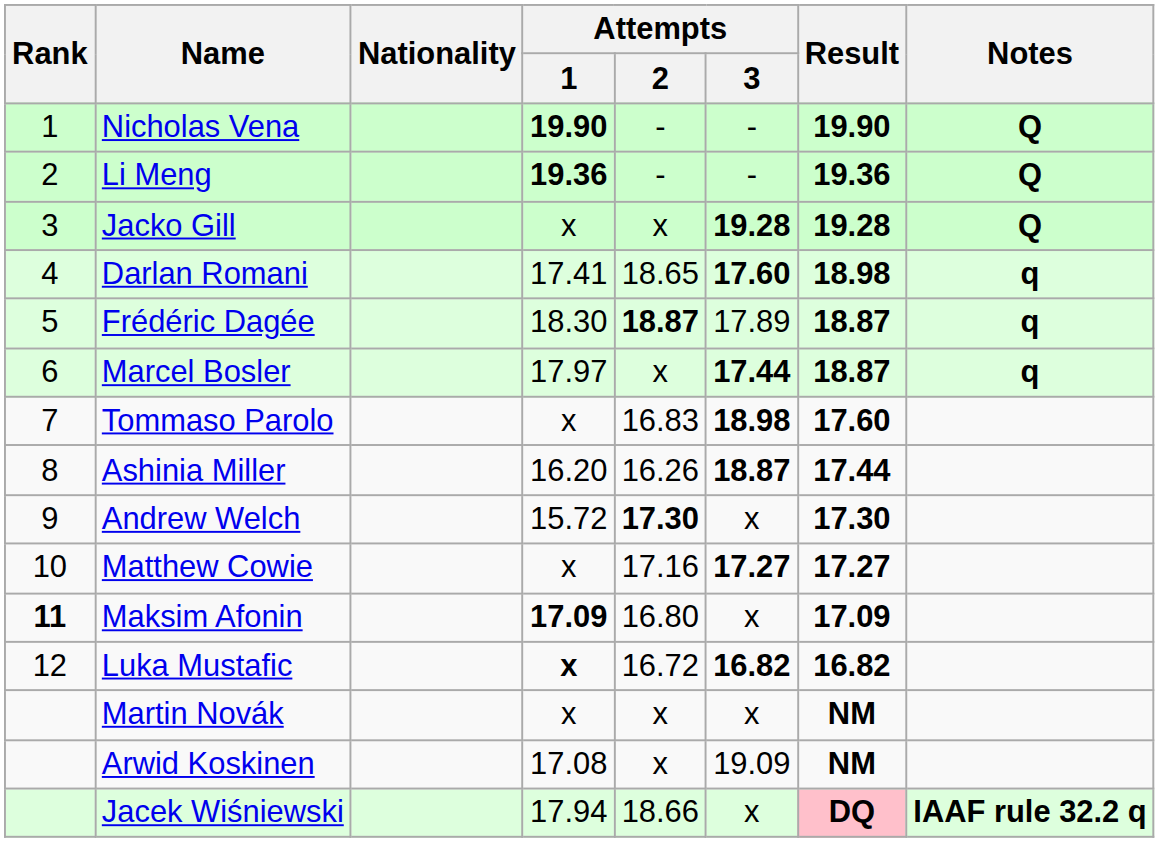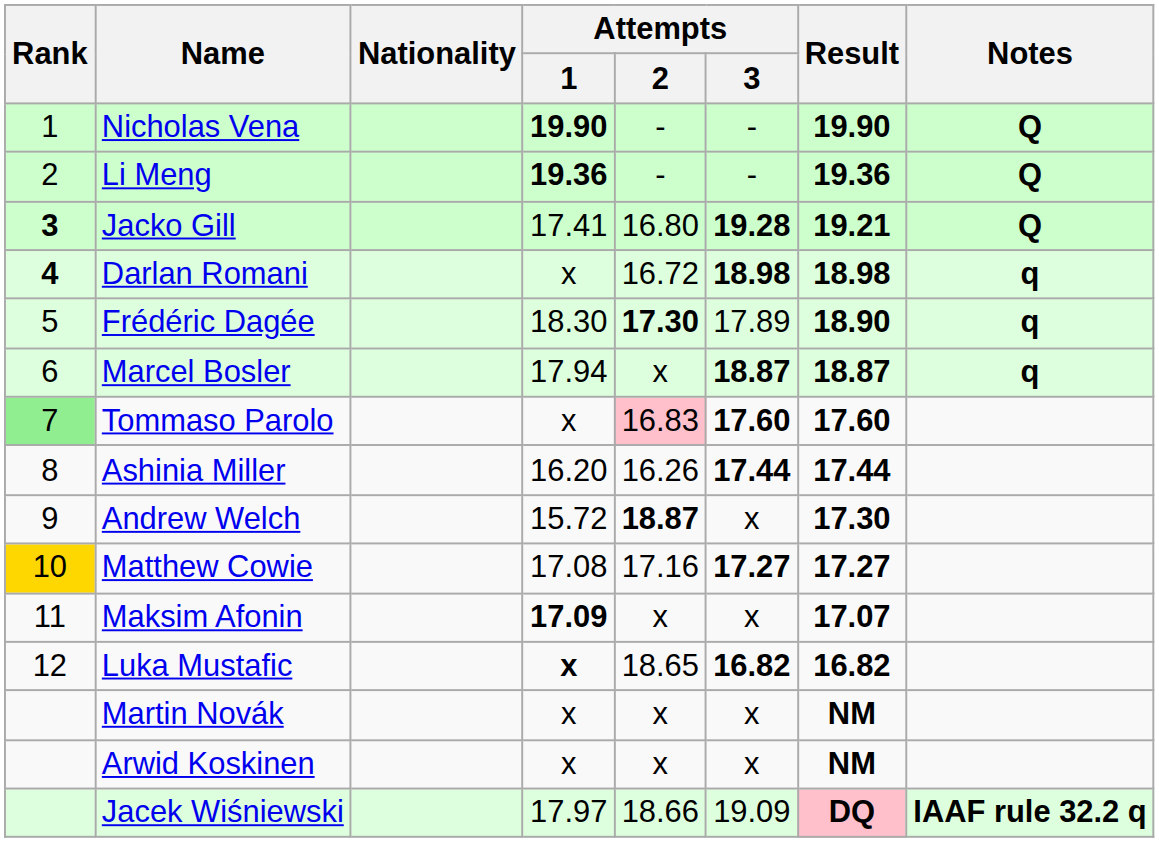 <table class="wikitable sortable" style="text-align:center">
 <tr>
 <th rowspan=2>Rank</th>
 <th rowspan=2>Name</th>
 <th rowspan=2>Nationality</th>
 <th colspan=3>Attempts</th>
 <th rowspan=2>Result</th>
 <th rowspan=2>Notes</th>
 </tr>
 <tr>
 <th>1</th>
 <th>2</th>
 <th>3</th>
 </tr>
 <tr bgcolor=ccffcc>
 <td>1</td>
 <td align=left><a href='#'>Nicholas Vena</a></td>
 <td align=left></td>
 <td><strong>19.90</strong></td>
 <td>-</td>
 <td>-</td>
 <td><strong>19.90</strong></td>
 <td><strong>Q</strong></td>
 </tr>
 <tr bgcolor=ccffcc>
 <td>2</td>
 <td align=left><a href='#'>Li Meng</a></td>
 <td align=left></td>
 <td><strong>19.36</strong></td>
 <td>-</td>
 <td>-</td>
 <td><strong>19.36</strong></td>
 <td><strong>Q</strong></td>
 </tr>
 <tr bgcolor=ccffcc>
-<td>3</td>
+<td><strong>3</strong></td>
 <td align=left><a href='#'>Jacko Gill</a></td>
 <td align=left></td>
-<td>x</td>
-<td>x</td>
+<td>17.41</td>
+<td>16.80</td>
 <td><strong>19.28</strong></td>
-<td><strong>19.28</strong></td>
+<td><strong>19.21</strong></td>
 <td><strong>Q</strong></td>
 </tr>
 <tr bgcolor=ddffdd>
-<td>4</td>
+<td><strong>4</strong></td>
 <td align=left><a href='#'>Darlan Romani</a></td>
 <td align=left></td>
-<td>17.41</td>
-<td>18.65</td>
-<td><strong>17.60</strong></td>
+<td>x</td>
+<td>16.72</td>
+<td><strong>18.98</strong></td>
 <td><strong>18.98</strong></td>
 <td><strong>q</strong></td>
 </tr>
 <tr bgcolor=ddffdd>
 <td>5</td>
 <td align=left><a href='#'>Frédéric Dagée</a></td>
 <td align=left></td>
 <td>18.30</td>
-<td><strong>18.87</strong></td>
+<td><strong>17.30</strong></td>
 <td>17.89</td>
-<td><strong>18.87</strong></td>
+<td><strong>18.90</strong></td>
 <td><strong>q</strong></td>
 </tr>
 <tr bgcolor=ddffdd>
 <td>6</td>
 <td align=left><a href='#'>Marcel Bosler</a></td>
 <td align=left></td>
-<td>17.97</td>
+<td>17.94</td>
 <td>x</td>
-<td><strong>17.44</strong></td>
+<td><strong>18.87</strong></td>
 <td><strong>18.87</strong></td>
 <td><strong>q</strong></td>
 </tr>
 <tr>
-<td>7</td>
+<td style="background: lightgreen;">7</td>
 <td align=left><a href='#'>Tommaso Parolo</a></td>
 <td align=left></td>
 <td>x</td>
-<td>16.83</td>
-<td><strong>18.98</strong></td>
+<td style="background: pink;">16.83</td>
+<td><strong>17.60</strong></td>
 <td><strong>17.60</strong></td>
 <td></td>
 </tr>
 <tr>
 <td>8</td>
 <td align=left><a href='#'>Ashinia Miller</a></td>
 <td align=left></td>
 <td>16.20</td>
 <td>16.26</td>
-<td><strong>18.87</strong></td>
+<td><strong>17.44</strong></td>
 <td><strong>17.44</strong></td>
 <td></td>
 </tr>
 <tr>
 <td>9</td>
 <td align=left><a href='#'>Andrew Welch</a></td>
 <td align=left></td>
 <td>15.72</td>
-<td><strong>17.30</strong></td>
+<td><strong>18.87</strong></td>
 <td>x</td>
 <td><strong>17.30</strong></td>
 <td></td>
 </tr>
 <tr>
-<td>10</td>
+<td style="background: gold;">10</td>
 <td align=left><a href='#'>Matthew Cowie</a></td>
 <td align=left></td>
-<td>x</td>
+<td>17.08</td>
 <td>17.16</td>
 <td><strong>17.27</strong></td>
 <td><strong>17.27</strong></td>
 <td></td>
 </tr>
 <tr>
-<td><strong>11</strong></td>
+<td>11</td>
 <td align=left><a href='#'>Maksim Afonin</a></td>
 <td align=left></td>
 <td><strong>17.09</strong></td>
-<td>16.80</td>
 <td>x</td>
-<td><strong>17.09</strong></td>
+<td>x</td>
+<td><strong>17.07</strong></td>
 <td></td>
 </tr>
 <tr>
 <td>12</td>
 <td align=left><a href='#'>Luka Mustafic</a></td>
 <td align=left></td>
 <td><strong>x</strong></td>
-<td>16.72</td>
+<td>18.65</td>
 <td><strong>16.82</strong></td>
 <td><strong>16.82</strong></td>
 <td></td>
 </tr>
 <tr>
 <td></td>
 <td align=left><a href='#'>Martin Novák</a></td>
 <td align=left></td>
 <td>x</td>
 <td>x</td>
 <td>x</td>
 <td><strong>NM</strong></td>
 <td></td>
 </tr>
 <tr>
 <td></td>
 <td align=left><a href='#'>Arwid Koskinen</a></td>
 <td align=left></td>
-<td>17.08</td>
 <td>x</td>
-<td>19.09</td>
+<td>x</td>
+<td>x</td>
 <td><strong>NM</strong></td>
 <td></td>
 </tr>
 <tr bgcolor=ddffdd>
 <td></td>
 <td align=left><a href='#'>Jacek Wiśniewski</a></td>
 <td align=left></td>
-<td>17.94</td>
+<td>17.97</td>
 <td>18.66</td>
-<td>x</td>
+<td>19.09</td>
 <td bgcolor=pink><strong>DQ </strong></td>
 <td><strong>IAAF rule 32.2 q</strong></td>
 </tr>
 </table>
